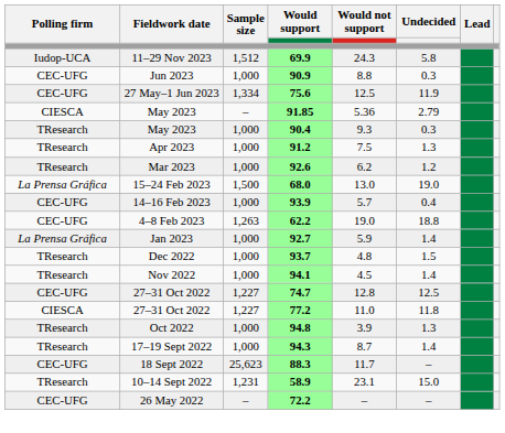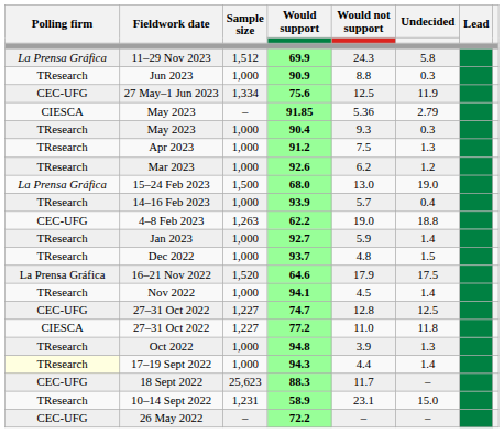 <table class="wikitable" style="text-align:center; font-size:95%; line-height:16px;">
 <tr style="height:42px;">
 <th rowspan="2" style="width:140px;">Polling firm</th>
 <th rowspan="2" style="width:125px;">Fieldwork date</th>
 <th rowspan="2" style="width:50px;">Sample<br>size</th>
 <th style="width:75px;">Would support</th>
 <th style="width:75px;">Would not support</th>
 <th style="width:75px;">Undecided</th>
 <th rowspan="2" style="width:35px;">Lead</th>
 <th rowspan="2"></th>
 </tr>
 <tr>
 <th class="unsortable" style="color:inherit;background:#008142"></th>
 <th class="unsortable" style="color:inherit;background:#DC241F"></th>
 <th class="unsortable" style="color:inherit;background:#lightgray"></th>
 </tr>
 <tr>
 <td colspan="8" style="background:#A0A0A0"></td>
 </tr>
 <tr style="background:#EFEFEF;">
-<td>Iudop-UCA</td>
+<td><em>La Prensa Gráfica</em></td>
 <td>11–29 Nov 2023</td>
 <td>1,512</td>
 <td style="background:#98ff98"><strong>69.9</strong></td>
 <td>24.3</td>
 <td>5.8</td>
 <td style="background:#008142"></td>
 <td></td>
 </tr>
 <tr>
-<td>CEC-UFG</td>
+<td>TResearch</td>
 <td>Jun 2023</td>
 <td>1,000</td>
 <td style="background:#98ff98"><strong>90.9</strong></td>
 <td>8.8</td>
 <td>0.3</td>
 <td style="background:#008142"></td>
 <td></td>
 </tr>
 <tr style="background:#EFEFEF;">
 <td>CEC-UFG</td>
 <td>27 May–1 Jun 2023</td>
 <td>1,334</td>
 <td style="background:#98ff98"><strong>75.6</strong></td>
 <td>12.5</td>
 <td>11.9</td>
 <td style="background:#008142"></td>
 <td></td>
 </tr>
 <tr>
 <td>CIESCA</td>
 <td>May 2023</td>
 <td>–</td>
 <td style="background:#98ff98"><strong>91.85</strong></td>
 <td>5.36</td>
 <td>2.79</td>
 <td style="background:#008142"></td>
 <td></td>
 </tr>
 <tr style="background:#EFEFEF;">
 <td>TResearch</td>
 <td>May 2023</td>
 <td>1,000</td>
 <td style="background:#98ff98"><strong>90.4</strong></td>
 <td>9.3</td>
 <td>0.3</td>
 <td style="background:#008142"></td>
 <td></td>
 </tr>
 <tr>
 <td>TResearch</td>
 <td>Apr 2023</td>
 <td>1,000</td>
 <td style="background:#98ff98"><strong>91.2</strong></td>
 <td>7.5</td>
 <td>1.3</td>
 <td style="background:#008142"></td>
 <td></td>
 </tr>
 <tr style="background:#EFEFEF;">
 <td>TResearch</td>
 <td>Mar 2023</td>
 <td>1,000</td>
 <td style="background:#98ff98"><strong>92.6</strong></td>
 <td>6.2</td>
 <td>1.2</td>
 <td style="background:#008142"></td>
 <td></td>
 </tr>
 <tr>
 <td><em>La Prensa Gráfica</em></td>
 <td>15–24 Feb 2023</td>
 <td>1,500</td>
 <td style="background:#98ff98"><strong>68.0</strong></td>
 <td>13.0</td>
 <td>19.0</td>
 <td style="background:#008142"></td>
 <td></td>
 </tr>
 <tr style="background:#EFEFEF;">
-<td>CEC-UFG</td>
+<td>TResearch</td>
 <td>14–16 Feb 2023</td>
 <td>1,000</td>
 <td style="background:#98ff98"><strong>93.9</strong></td>
 <td>5.7</td>
 <td>0.4</td>
 <td style="background:#008142"></td>
 <td></td>
 </tr>
 <tr>
 <td>CEC-UFG</td>
 <td>4–8 Feb 2023</td>
 <td>1,263</td>
 <td style="background:#98ff98"><strong>62.2</strong></td>
 <td>19.0</td>
 <td>18.8</td>
 <td style="background:#008142"></td>
 <td></td>
 </tr>
 <tr style="background:#EFEFEF;">
-<td><em>La Prensa Gráfica</em></td>
+<td>TResearch</td>
 <td>Jan 2023</td>
 <td>1,000</td>
 <td style="background:#98ff98"><strong>92.7</strong></td>
 <td>5.9</td>
 <td>1.4</td>
 <td style="background:#008142"></td>
 <td></td>
 </tr>
 <tr>
 <td>TResearch</td>
 <td>Dec 2022</td>
 <td>1,000</td>
 <td style="background:#98ff98"><strong>93.7</strong></td>
 <td>4.8</td>
 <td>1.5</td>
+<td style="background:#008142"></td>
+<td></td>
+</tr>
+<tr style="background:#EFEFEF;">
+<td>La Prensa Gráfica</td>
+<td>16–21 Nov 2022</td>
+<td>1,520</td>
+<td style="background:#98ff98"><strong>64.6</strong></td>
+<td>17.9</td>
+<td>17.5</td>
 <td style="background:#008142"></td>
 <td></td>
 </tr>
 <tr>
 <td>TResearch</td>
 <td>Nov 2022</td>
 <td>1,000</td>
 <td style="background:#98ff98"><strong>94.1</strong></td>
 <td>4.5</td>
 <td>1.4</td>
 <td style="background:#008142"></td>
 <td></td>
 </tr>
 <tr style="background:#EFEFEF;">
 <td>CEC-UFG</td>
 <td>27–31 Oct 2022</td>
 <td>1,227</td>
 <td style="background:#98ff98"><strong>74.7</strong></td>
 <td>12.8</td>
 <td>12.5</td>
 <td style="background:#008142"></td>
 <td></td>
 </tr>
 <tr>
 <td>CIESCA</td>
 <td>27–31 Oct 2022</td>
 <td>1,227</td>
 <td style="background:#98ff98"><strong>77.2</strong></td>
 <td>11.0</td>
 <td>11.8</td>
 <td style="background:#008142"></td>
 <td></td>
 </tr>
 <tr style="background:#EFEFEF;">
 <td>TResearch</td>
 <td>Oct 2022</td>
 <td>1,000</td>
 <td style="background:#98ff98"><strong>94.8</strong></td>
 <td>3.9</td>
 <td>1.3</td>
 <td style="background:#008142"></td>
 <td></td>
 </tr>
 <tr>
-<td>TResearch</td>
+<td style="background: lightyellow;">TResearch</td>
 <td>17–19 Sept 2022</td>
 <td>1,000</td>
 <td style="background:#98ff98"><strong>94.3</strong></td>
-<td>8.7</td>
+<td>4.4</td>
 <td>1.4</td>
 <td style="background:#008142"></td>
 <td></td>
 </tr>
 <tr style="background:#EFEFEF;">
 <td>CEC-UFG</td>
 <td>18 Sept 2022</td>
 <td>25,623</td>
 <td style="background:#98ff98"><strong>88.3</strong></td>
 <td>11.7</td>
 <td>–</td>
 <td style="background:#008142"></td>
 <td></td>
 </tr>
 <tr>
 <td>TResearch</td>
 <td>10–14 Sept 2022</td>
 <td>1,231</td>
 <td style="background:#98ff98"><strong>58.9</strong></td>
 <td>23.1</td>
 <td>15.0</td>
 <td style="background:#008142"></td>
 <td></td>
 </tr>
 <tr style="background:#EFEFEF;">
 <td>CEC-UFG</td>
 <td>26 May 2022</td>
 <td>–</td>
 <td style="background:#98ff98"><strong>72.2</strong></td>
 <td>–</td>
 <td>–</td>
 <td style="background:#008142"></td>
 <td></td>
 </tr>
 </table>
